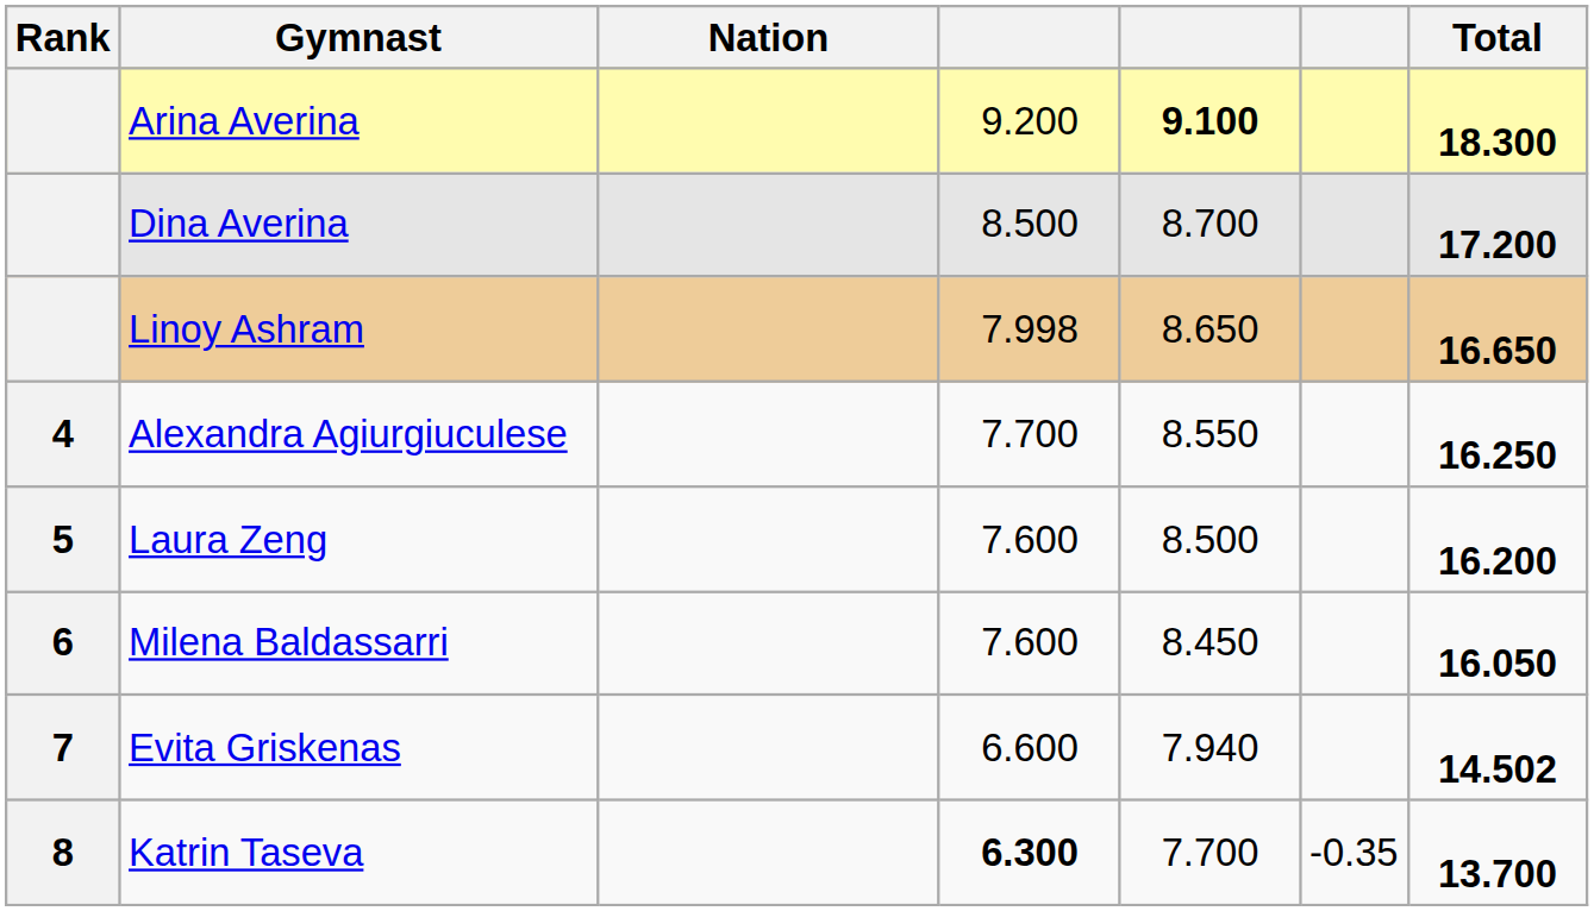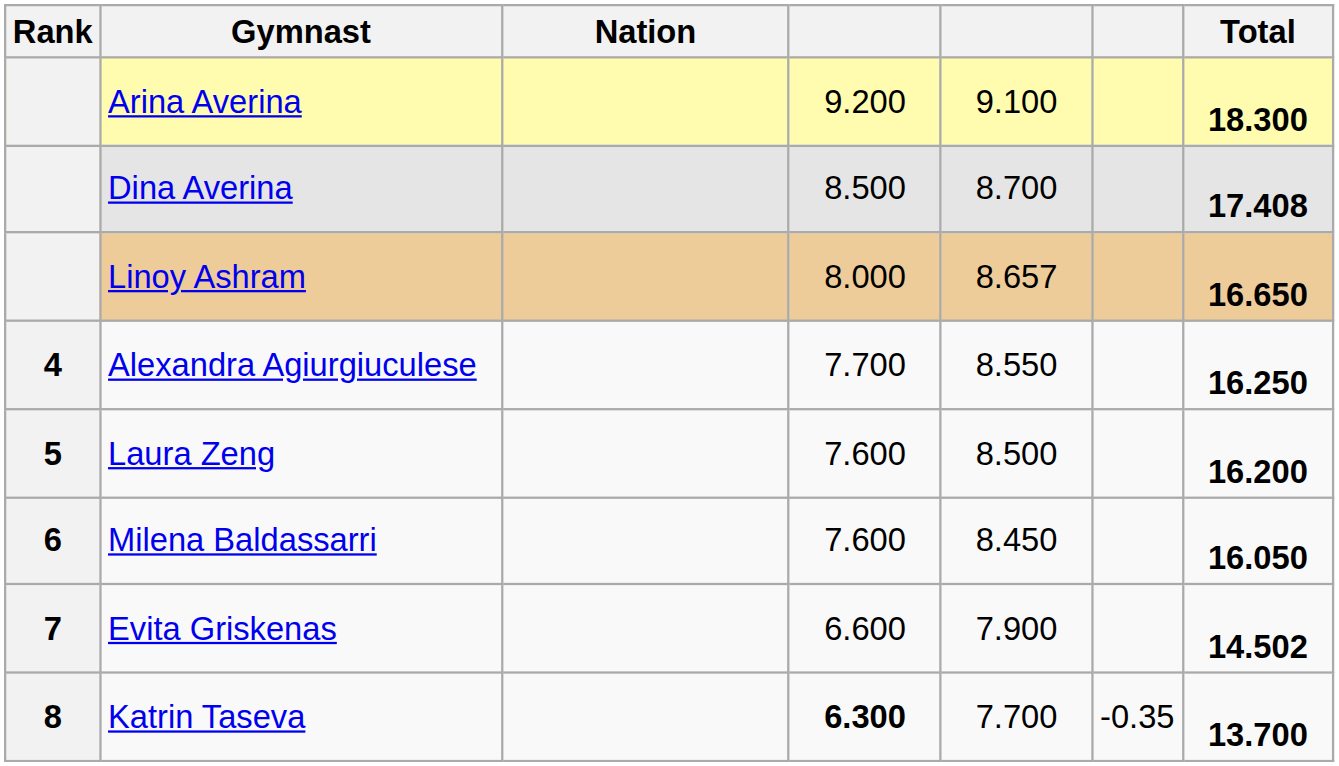 <table class="wikitable sortable" style="text-align:center; font-size:90%">
 <tr>
 <th scope="col" style="width:20px;">Rank</th>
 <th ! scope="col" style="width:170px;">Gymnast</th>
 <th ! scope="col" style="width:120px;">Nation</th>
 <th ! scope="col" style="width:60px;"></th>
 <th ! scope="col" style="width:60px;"></th>
 <th ! scope="col" style="width:30px;"></th>
 <th ! scope="col" style="width:60px;">Total</th>
 </tr>
 <tr bgcolor=fffcaf>
 <th scope=row></th>
 <td align=left><a href='#'>Arina Averina</a></td>
 <td style="text-align:left;"></td>
 <td>9.200</td>
-<td><strong>9.100</strong></td>
+<td>9.100</td>
 <td></td>
 <td><br><strong>18.300</strong></td>
 </tr>
 <tr bgcolor=e5e5e5>
 <th scope=row></th>
 <td align=left><a href='#'>Dina Averina</a></td>
 <td style="text-align:left;"></td>
 <td>8.500</td>
 <td>8.700</td>
 <td></td>
-<td><br><strong>17.200</strong></td>
+<td><br><strong>17.408</strong></td>
 </tr>
 <tr bgcolor=eecc99>
 <th scope=row></th>
 <td align=left><a href='#'>Linoy Ashram</a></td>
 <td style="text-align:left;"></td>
-<td>7.998</td>
-<td>8.650</td>
+<td>8.000</td>
+<td>8.657</td>
 <td></td>
 <td><br><strong>16.650</strong></td>
 </tr>
 <tr>
 <th scope=row>4</th>
 <td align=left><a href='#'>Alexandra Agiurgiuculese</a></td>
 <td style="text-align:left;"></td>
 <td>7.700</td>
 <td>8.550</td>
 <td></td>
 <td><br><strong>16.250</strong></td>
 </tr>
 <tr>
 <th scope=row>5</th>
 <td align=left><a href='#'>Laura Zeng</a></td>
 <td style="text-align:left;"></td>
 <td>7.600</td>
 <td>8.500</td>
 <td></td>
 <td><br><strong>16.200</strong></td>
 </tr>
 <tr>
 <th scope=row>6</th>
 <td align=left><a href='#'>Milena Baldassarri</a></td>
 <td style="text-align:left;"></td>
 <td>7.600</td>
 <td>8.450</td>
 <td></td>
 <td><br><strong>16.050</strong></td>
 </tr>
 <tr>
 <th scope=row>7</th>
 <td align=left><a href='#'>Evita Griskenas</a></td>
 <td style="text-align:left;"></td>
 <td>6.600</td>
-<td>7.940</td>
+<td>7.900</td>
 <td></td>
 <td><br><strong>14.502</strong></td>
 </tr>
 <tr>
 <th scope=row>8</th>
 <td align=left><a href='#'>Katrin Taseva</a></td>
 <td style="text-align:left;"></td>
 <td><strong>6.300</strong></td>
 <td>7.700</td>
 <td>-0.35</td>
 <td><br><strong>13.700</strong></td>
 </tr>
 </table>
